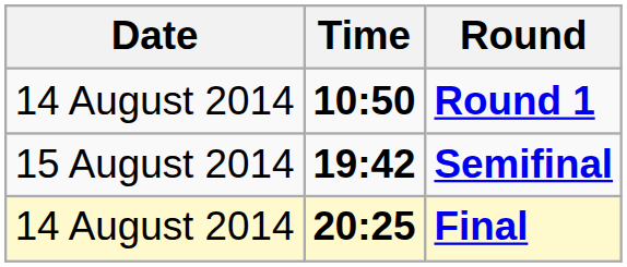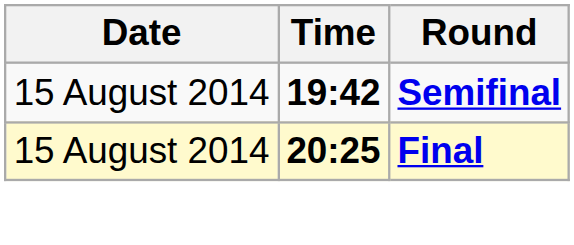 <table class="wikitable">
 <tr>
 <th>Date</th>
 <th>Time</th>
 <th>Round</th>
 </tr>
 <tr>
-<td>14 August 2014</td>
-<td><strong>10:50</strong></td>
-<td><strong><a href='#'>Round 1</a></strong></td>
-</tr>
-<tr>
 <td>15 August 2014</td>
 <td><strong>19:42</strong></td>
 <td><strong><a href='#'>Semifinal</a></strong></td>
 </tr>
 <tr style=background:lemonchiffon>
-<td>14 August 2014</td>
+<td>15 August 2014</td>
 <td><strong>20:25</strong></td>
 <td><strong><a href='#'>Final</a></strong></td>
 </tr>
 </table>
